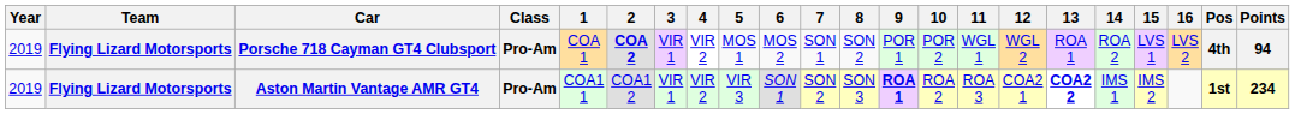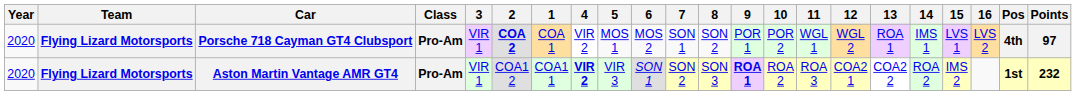 <table class="wikitable" style="text-align:center; font-size:90%">
 <tr>
 <th>Year</th>
 <th>Team</th>
 <th>Car</th>
 <th>Class</th>
+<th>3</th>
+<th>2</th>
 <th>1</th>
-<th>2</th>
-<th>3</th>
 <th>4</th>
 <th>5</th>
 <th>6</th>
 <th>7</th>
 <th>8</th>
 <th>9</th>
 <th>10</th>
 <th>11</th>
 <th>12</th>
 <th>13</th>
 <th>14</th>
 <th>15</th>
 <th>16</th>
 <th>Pos</th>
 <th>Points</th>
 </tr>
 <tr>
-<td><a href='#'>2019</a></td>
+<td><a href='#'>2020</a></td>
 <th><a href='#'>Flying Lizard Motorsports</a></th>
 <th><a href='#'>Porsche 718 Cayman GT4 Clubsport</a></th>
 <th>Pro-Am</th>
+<td style="background:#EFCFFF;"><a href='#'>VIR<br>1</a><br></td>
+<td style="background:#DFDFDF;"><strong><a href='#'>COA<br>2</a><br></strong></td>
 <td style="background:#FFDF9F;"><a href='#'>COA<br>1</a><br></td>
-<td style="background:#DFDFDF;"><strong><a href='#'>COA<br>2</a><br></strong></td>
-<td style="background:#EFCFFF;"><a href='#'>VIR<br>1</a><br></td>
 <td style="background:#FFFFFF;"><a href='#'>VIR<br>2</a><br></td>
 <td style="background:#;"><a href='#'>MOS<br>1</a></td>
 <td style="background:#;"><a href='#'>MOS<br>2</a></td>
 <td style="background:#;"><a href='#'>SON<br>1</a></td>
 <td style="background:#;"><a href='#'>SON<br>2</a></td>
 <td style="background:#DFFFDF;"><a href='#'>POR<br>1</a><br></td>
 <td style="background:#DFFFDF;"><a href='#'>POR<br>2</a><br></td>
 <td style="background:#DFFFDF;"><a href='#'>WGL<br>1</a><br></td>
 <td style="background:#FFDF9F;"><a href='#'>WGL<br>2</a><br></td>
 <td style="background:#EFCFFF;"><a href='#'>ROA<br>1</a><br></td>
-<td style="background:#DFFFDF;"><a href='#'>ROA<br>2</a><br></td>
+<td style="background:#DFFFDF;"><a href='#'>IMS<br>1</a><br></td>
 <td style="background:#EFCFFF;"><a href='#'>LVS<br>1</a><br></td>
 <td style="background:#FFDF9F;"><a href='#'>LVS<br>2</a><br></td>
 <th>4th</th>
-<th>94</th>
+<th>97</th>
 </tr>
 <tr>
-<td><a href='#'>2019</a></td>
+<td><a href='#'>2020</a></td>
 <th><a href='#'>Flying Lizard Motorsports</a></th>
 <th><a href='#'>Aston Martin Vantage AMR GT4</a></th>
 <th>Pro-Am</th>
+<td style="background:#DFFFDF;"><a href='#'>VIR<br>1</a><br></td>
+<td style="background:#DFDFDF;"><a href='#'>COA1<br>2</a><br></td>
 <td style="background:#DFFFDF;"><a href='#'>COA1<br>1</a><br></td>
-<td style="background:#DFDFDF;"><a href='#'>COA1<br>2</a><br></td>
-<td style="background:#DFFFDF;"><a href='#'>VIR<br>1</a><br></td>
-<td style="background:#DFFFDF;"><a href='#'>VIR<br>2</a><br></td>
+<td style="background:#DFFFDF;"><strong><a href='#'>VIR<br>2</a><br></strong></td>
 <td style="background:#DFFFDF;"><a href='#'>VIR<br>3</a><br></td>
 <td style="background:#DFDFDF;"><em><a href='#'>SON<br>1</a></em><br></td>
 <td style="background:#FFFFBF;"><a href='#'>SON<br>2</a><br></td>
 <td style="background:#FFFFBF;"><a href='#'>SON<br>3</a><br></td>
 <td style="background:#EFCFFF;"><strong><a href='#'>ROA<br>1</a></strong><br></td>
 <td style="background:#FFFFBF;"><a href='#'>ROA<br>2</a><br></td>
 <td style="background:#FFFFBF;"><a href='#'>ROA<br>3</a><br></td>
 <td style="background:#FFFFBF;"><a href='#'>COA2<br>1</a><br></td>
-<td style="background:#FFFFFF;"><strong><a href='#'>COA2<br>2</a><br></strong></td>
-<td style="background:#DFFFDF;"><a href='#'>IMS<br>1</a><br></td>
+<td style="background:#FFFFFF;"><a href='#'>COA2<br>2</a><br></td>
+<td style="background:#DFFFDF;"><a href='#'>ROA<br>2</a><br></td>
 <td style="background:#FFFFBF;"><a href='#'>IMS<br>2</a><br></td>
 <td></td>
 <th style="background:#FFFFBF;">1st</th>
-<th style="background:#FFFFBF;">234</th>
+<th style="background:#FFFFBF;">232</th>
 </tr>
 </table>
